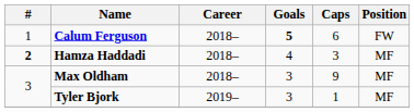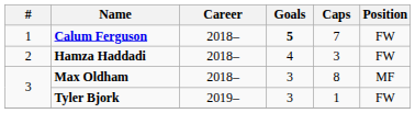 <table class="wikitable sortable" style="text-align:center;">
 <tr>
 <th width="50">#</th>
 <th style="width:150px;">Name</th>
 <th style="width:100px;">Career</th>
 <th width="50">Goals</th>
 <th width="50">Caps</th>
 <th width="50">Position</th>
 </tr>
 <tr>
 <td>1</td>
 <td style="text-align:left;"><strong><a href='#'>Calum Ferguson</a></strong></td>
 <td>2018–</td>
 <td><strong>5</strong></td>
-<td>6</td>
+<td>7</td>
 <td>FW</td>
 </tr>
 <tr>
-<td rowspan="1"><strong>2</strong></td>
+<td rowspan="1">2</td>
 <td style="text-align:left;"><strong>Hamza Haddadi</strong></td>
 <td>2018–</td>
 <td>4</td>
 <td>3</td>
-<td>MF</td>
+<td>FW</td>
 </tr>
 <tr>
 <td rowspan="2">3</td>
 <td style="text-align:left;"><strong>Max Oldham</strong></td>
 <td>2018–</td>
 <td>3</td>
-<td>9</td>
+<td>8</td>
 <td>MF</td>
 </tr>
 <tr>
 <td style="text-align:left;"><strong>Tyler Bjork</strong></td>
 <td>2019–</td>
 <td>3</td>
 <td>1</td>
-<td>MF</td>
+<td>FW</td>
 </tr>
 <tr>
 </tr>
 </table>
